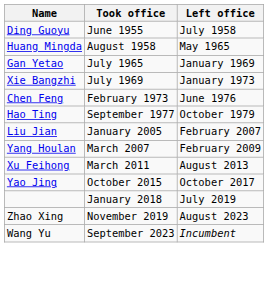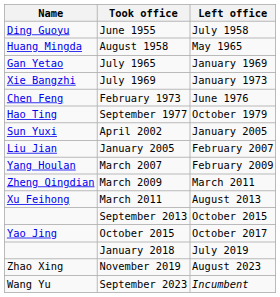 <table class=wikitable>
 <tr>
 <th>Name</th>
 <th>Took office</th>
 <th>Left office</th>
 </tr>
 <tr>
 <td><a href='#'>Ding Guoyu</a></td>
 <td>June 1955</td>
 <td>July 1958</td>
 </tr>
 <tr>
 <td><a href='#'>Huang Mingda</a></td>
 <td>August 1958</td>
 <td>May 1965</td>
 </tr>
 <tr>
 <td><a href='#'>Gan Yetao</a></td>
 <td>July 1965</td>
 <td>January 1969</td>
 </tr>
 <tr>
 <td><a href='#'>Xie Bangzhi</a></td>
 <td>July 1969</td>
 <td>January 1973</td>
 </tr>
 <tr>
 <td><a href='#'>Chen Feng</a></td>
 <td>February 1973</td>
 <td>June 1976</td>
 </tr>
 <tr>
 <td><a href='#'>Hao Ting</a></td>
 <td>September 1977</td>
 <td>October 1979</td>
 </tr>
 <tr>
+<td><a href='#'>Sun Yuxi</a></td>
+<td>April 2002</td>
+<td>January 2005</td>
+</tr>
+<tr>
 <td><a href='#'>Liu Jian</a></td>
 <td>January 2005</td>
 <td>February 2007</td>
 </tr>
 <tr>
 <td><a href='#'>Yang Houlan</a></td>
 <td>March 2007</td>
 <td>February 2009</td>
 </tr>
 <tr>
+<td><a href='#'>Zheng Qingdian</a></td>
+<td>March 2009</td>
+<td>March 2011</td>
+</tr>
+<tr>
 <td><a href='#'>Xu Feihong</a></td>
 <td>March 2011</td>
 <td>August 2013</td>
+</tr>
+<tr>
+<td></td>
+<td>September 2013</td>
+<td>October 2015</td>
 </tr>
 <tr>
 <td><a href='#'>Yao Jing</a></td>
 <td>October 2015</td>
 <td>October 2017</td>
 </tr>
 <tr>
 <td></td>
 <td>January 2018</td>
 <td>July 2019</td>
 </tr>
 <tr>
 <td>Zhao Xing</td>
 <td>November 2019</td>
 <td>August 2023</td>
 </tr>
 <tr>
 <td>Wang Yu</td>
 <td>September 2023</td>
 <td><em>Incumbent</em></td>
 </tr>
 </table>
